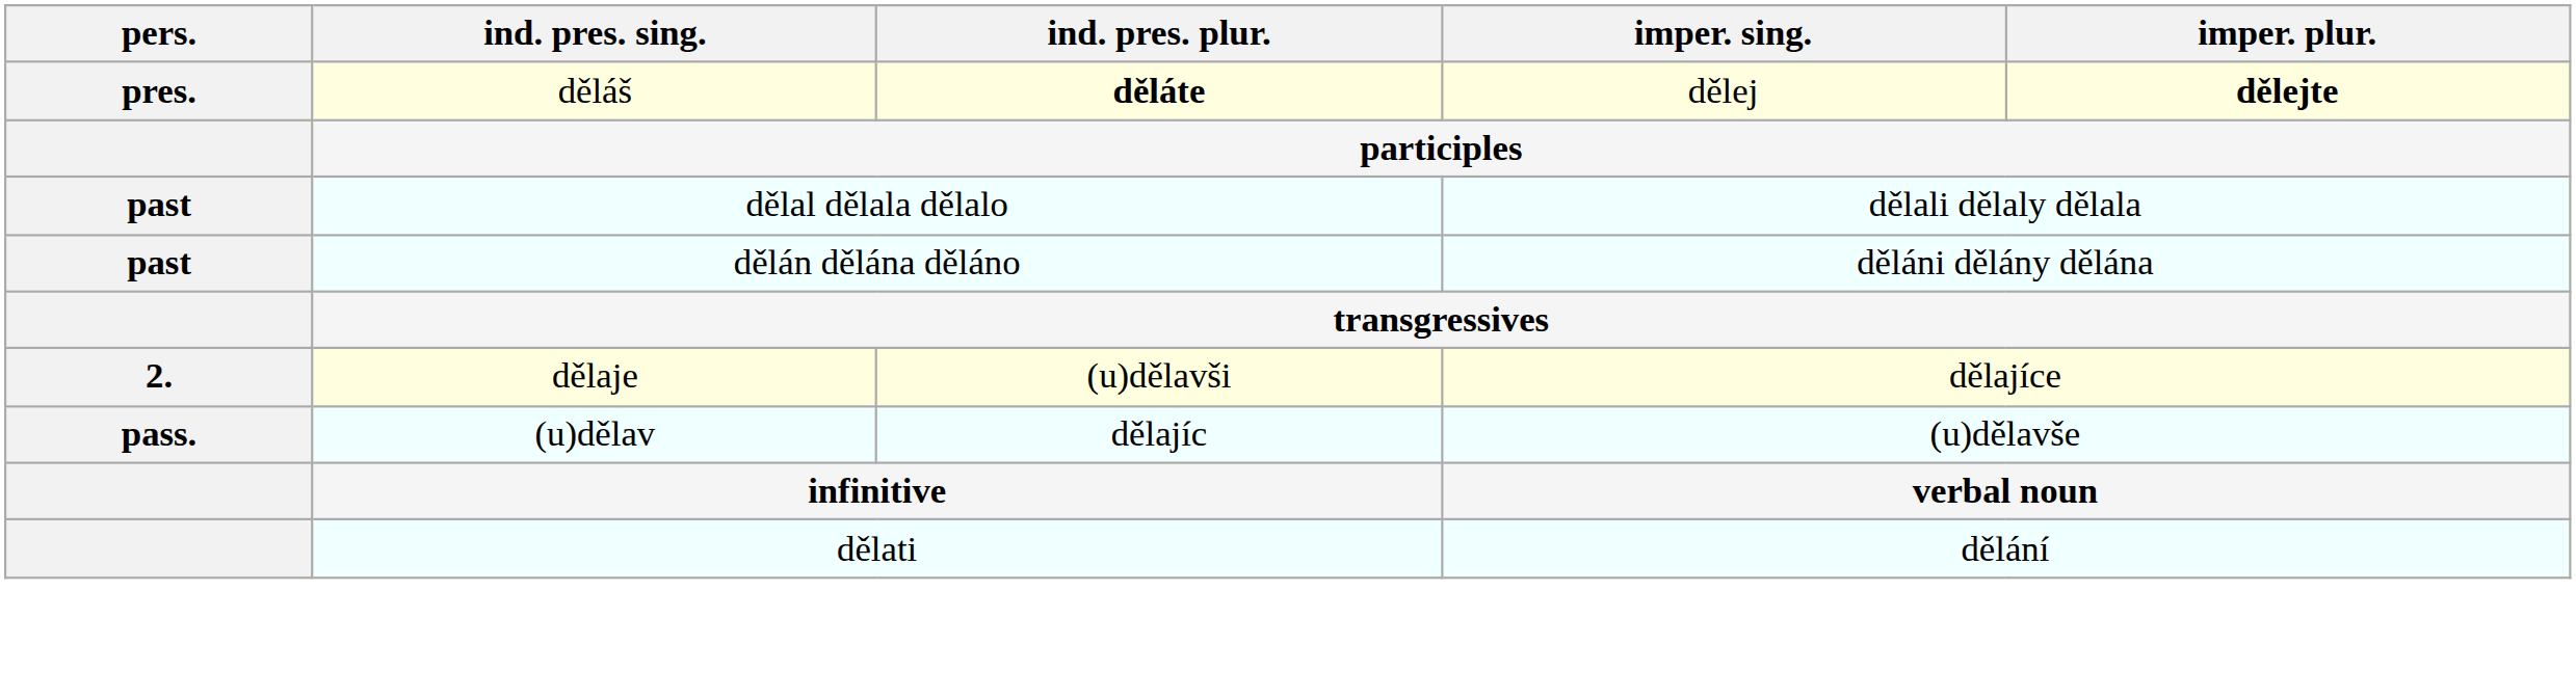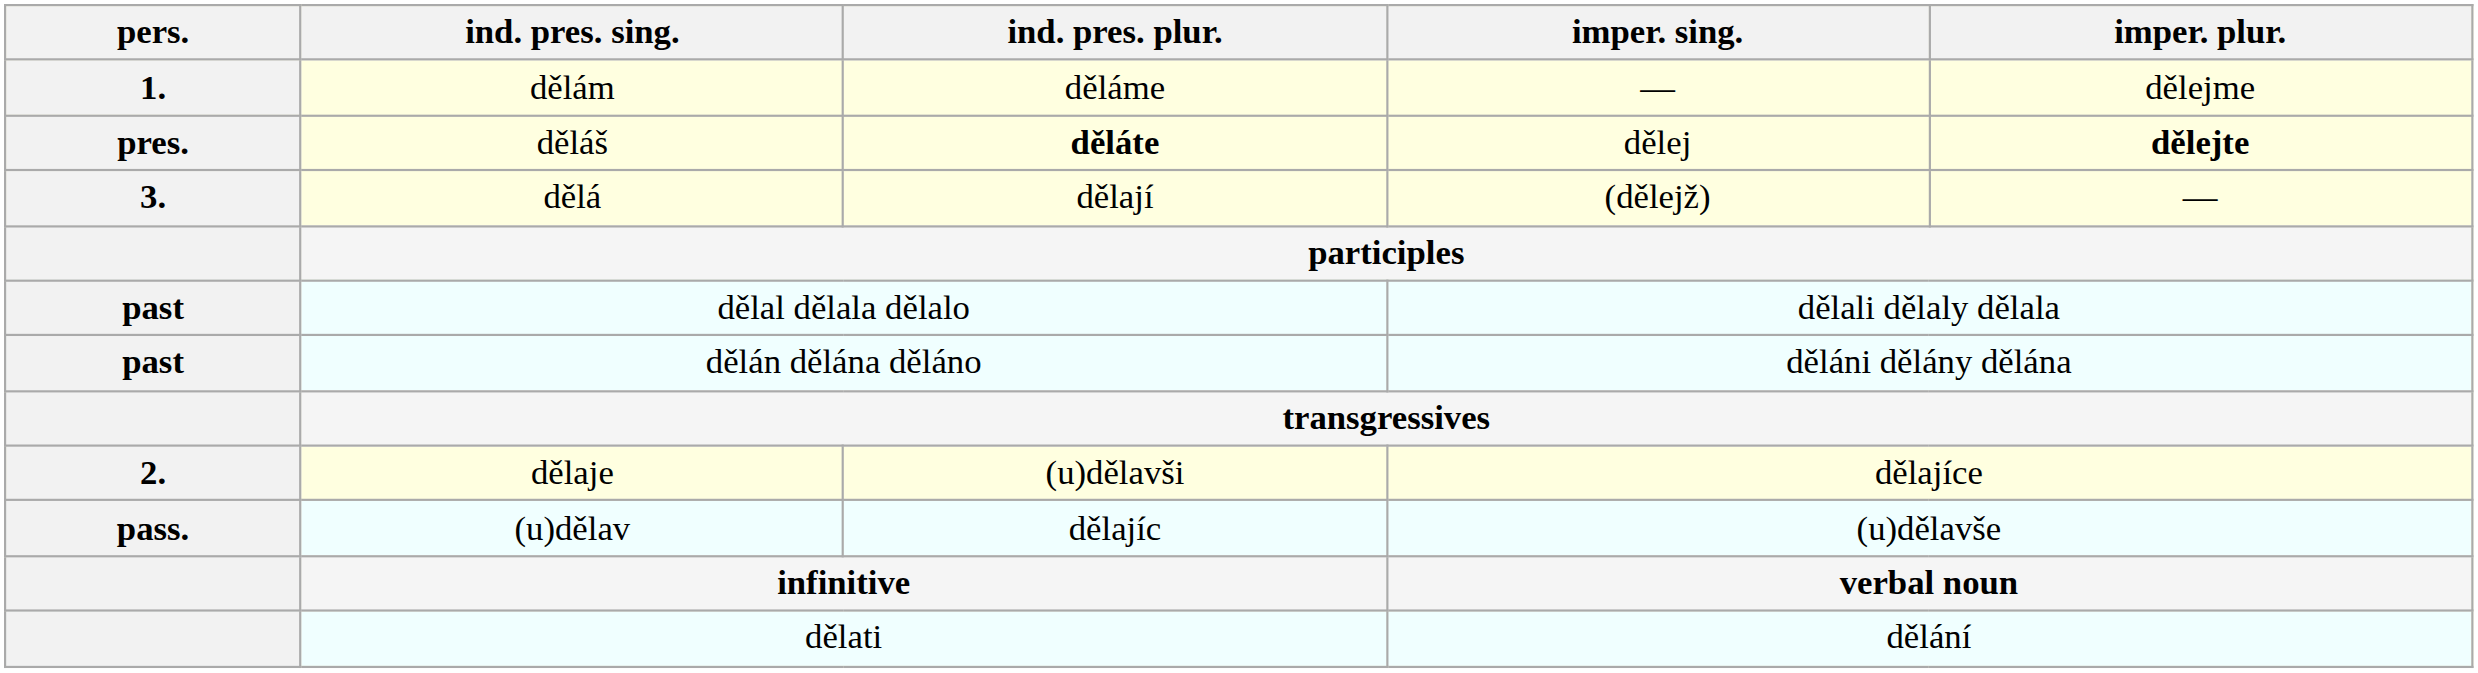 <table class="wikitable" border="1" width=90% style="text-align:center; background:lightyellow">
 <tr>
 <th>pers.</th>
 <th width=22%>ind. pres. sing.</th>
 <th width=22%>ind. pres. plur.</th>
 <th width=22%>imper. sing.</th>
 <th width=22%>imper. plur.</th>
 </tr>
 <tr>
+<th>1.</th>
+<td>dělám</td>
+<td>děláme</td>
+<td>—</td>
+<td>dělejme</td>
+</tr>
+<tr>
 <th>pres.</th>
 <td>děláš</td>
 <td><strong>děláte</strong></td>
 <td>dělej</td>
 <td><strong>dělejte</strong></td>
+</tr>
+<tr>
+<th>3.</th>
+<td>dělá</td>
+<td>dělají</td>
+<td>(dělejž)</td>
+<td>—</td>
 </tr>
 <tr style="font-weight:bold; background:whitesmoke">
 <th> </th>
 <td colspan=4>participles</td>
 </tr>
 <tr style="background:azure">
 <th>past</th>
 <td colspan=2>dělal dělala dělalo</td>
 <td colspan=2>dělali dělaly dělala</td>
 </tr>
 <tr style="background:azure">
 <th>past</th>
 <td colspan=2>dělán dělána děláno</td>
 <td colspan=2>děláni dělány dělána</td>
 </tr>
 <tr style="font-weight:bold; background:whitesmoke">
 <th> </th>
 <td colspan=4>transgressives</td>
 </tr>
 <tr>
 <th>2.</th>
 <td>dělaje</td>
 <td>(u)dělavši</td>
 <td colspan=2>dělajíce</td>
 </tr>
 <tr style="background:azure">
 <th>pass.</th>
 <td>(u)dělav</td>
 <td>dělajíc</td>
 <td colspan=2>(u)dělavše</td>
 </tr>
 <tr style="font-weight:bold; background:whitesmoke">
 <th> </th>
 <td colspan=2>infinitive</td>
 <td colspan=2>verbal noun</td>
 </tr>
 <tr style="background:azure">
 <th> </th>
 <td colspan=2>dělati</td>
 <td colspan=2>dělání</td>
 </tr>
 </table>
